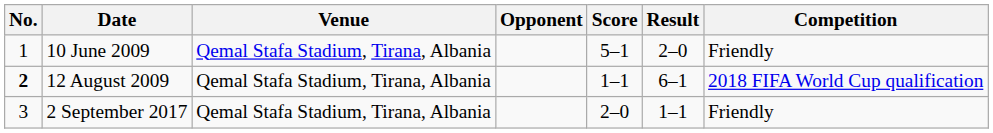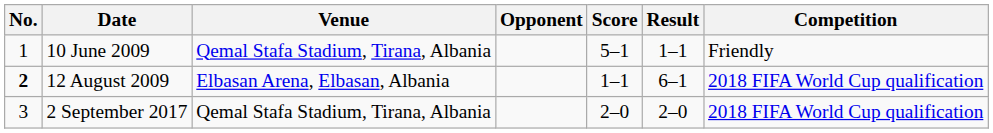 <table class="wikitable sortable">
 <tr>
 <th scope="col">No.</th>
 <th scope="col">Date</th>
 <th scope="col">Venue</th>
 <th scope="col">Opponent</th>
 <th scope="col">Score</th>
 <th scope="col">Result</th>
 <th scope="col">Competition</th>
 </tr>
 <tr>
 <td style="text-align:center">1</td>
 <td>10 June 2009</td>
 <td><a href='#'>Qemal Stafa Stadium</a>, <a href='#'>Tirana</a>, Albania</td>
 <td></td>
 <td style="text-align:center">5–1</td>
-<td style="text-align:center">2–0</td>
+<td style="text-align:center">1–1</td>
 <td>Friendly</td>
 </tr>
 <tr>
 <td style="text-align:center"><strong>2</strong></td>
 <td>12 August 2009</td>
-<td>Qemal Stafa Stadium, Tirana, Albania</td>
+<td><a href='#'>Elbasan Arena</a>, <a href='#'>Elbasan</a>, Albania</td>
 <td></td>
 <td style="text-align:center">1–1</td>
 <td style="text-align:center">6–1</td>
 <td><a href='#'>2018 FIFA World Cup qualification</a></td>
 </tr>
 <tr>
 <td style="text-align:center">3</td>
 <td>2 September 2017</td>
 <td>Qemal Stafa Stadium, Tirana, Albania</td>
 <td></td>
 <td style="text-align:center">2–0</td>
-<td style="text-align:center">1–1</td>
-<td>Friendly</td>
+<td style="text-align:center">2–0</td>
+<td><a href='#'>2018 FIFA World Cup qualification</a></td>
 </tr>
 </table>
